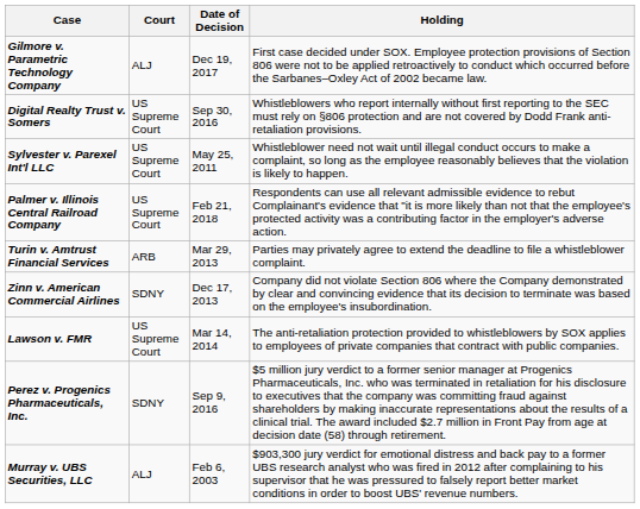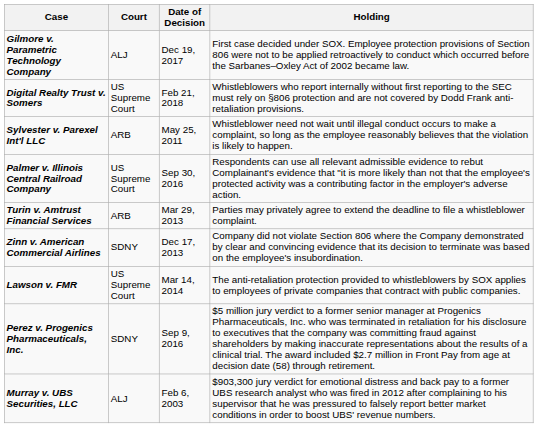 <table class="wikitable sortable">
 <tr>
 <th>Case</th>
 <th>Court</th>
 <th>Date of Decision</th>
 <th>Holding</th>
 </tr>
 <tr>
 <td><strong><em>Gilmore v. Parametric Technology Company</em></strong></td>
 <td>ALJ</td>
 <td>Dec 19, 2017</td>
 <td>First case decided under SOX. Employee protection provisions of Section 806 were not to be applied retroactively to conduct which occurred before the Sarbanes–Oxley Act of 2002 became law.</td>
 </tr>
 <tr>
 <td><strong><em>Digital Realty Trust v. Somers</em></strong></td>
 <td>US Supreme Court</td>
-<td>Sep 30, 2016</td>
+<td>Feb 21, 2018</td>
 <td>Whistleblowers who report internally without first reporting to the SEC must rely on §806 protection and are not covered by Dodd Frank anti-retaliation provisions.</td>
 </tr>
 <tr>
 <td><strong><em>Sylvester v. Parexel Int'l LLC</em></strong></td>
-<td>US Supreme Court</td>
+<td>ARB</td>
 <td>May 25, 2011</td>
 <td>Whistleblower need not wait until illegal conduct occurs to make a complaint, so long as the employee reasonably believes that the violation is likely to happen.</td>
 </tr>
 <tr>
 <td><strong><em>Palmer v. Illinois Central Railroad Company</em></strong></td>
 <td>US Supreme Court</td>
-<td>Feb 21, 2018</td>
+<td>Sep 30, 2016</td>
 <td>Respondents can use all relevant admissible evidence to rebut Complainant's evidence that "it is more likely than not that the employee's protected activity was a contributing factor in the employer's adverse action.</td>
 </tr>
 <tr>
 <td><strong><em>Turin v. Amtrust Financial Services</em></strong></td>
 <td>ARB</td>
 <td>Mar 29, 2013</td>
 <td>Parties may privately agree to extend the deadline to file a whistleblower complaint.</td>
 </tr>
 <tr>
 <td><strong><em>Zinn v. American Commercial Airlines</em></strong></td>
 <td>SDNY</td>
 <td>Dec 17, 2013</td>
 <td>Company did not violate Section 806 where the Company demonstrated by clear and convincing evidence that its decision to terminate was based on the employee's insubordination.</td>
 </tr>
 <tr>
 <td><strong><em>Lawson v. FMR</em></strong></td>
 <td>US Supreme Court</td>
 <td>Mar 14, 2014</td>
 <td>The anti-retaliation protection provided to whistleblowers by SOX applies to employees of private companies that contract with public companies.</td>
 </tr>
 <tr>
 <td><strong><em>Perez v. Progenics Pharmaceuticals, Inc.</em></strong></td>
 <td>SDNY</td>
 <td>Sep 9, 2016</td>
 <td>$5 million jury verdict to a former senior manager at Progenics Pharmaceuticals, Inc. who was terminated in retaliation for his disclosure to executives that the company was committing fraud against shareholders by making inaccurate representations about the results of a clinical trial. The award included $2.7 million in Front Pay from age at decision date (58) through retirement.</td>
 </tr>
 <tr>
 <td><strong><em>Murray v. UBS Securities, LLC</em></strong></td>
 <td>ALJ</td>
 <td>Feb 6, 2003</td>
 <td>$903,300 jury verdict for emotional distress and back pay to a former UBS research analyst who was fired in 2012 after complaining to his supervisor that he was pressured to falsely report better market conditions in order to boost UBS' revenue numbers.</td>
 </tr>
 </table>
